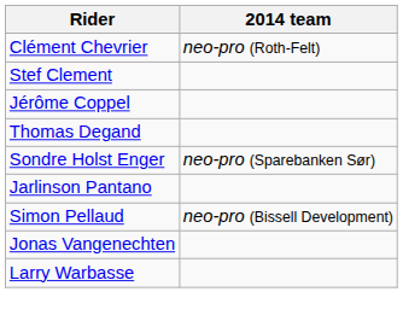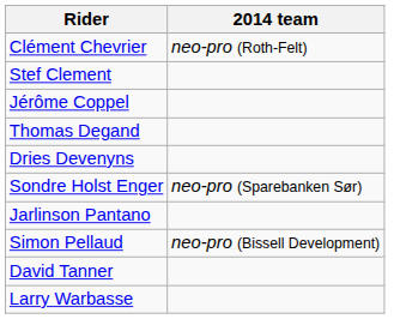 <table class="wikitable">
 <tr>
 <th>Rider</th>
 <th>2014 team</th>
 </tr>
 <tr>
 <td><a href='#'>Clément Chevrier</a></td>
 <td><em>neo-pro</em> <small>(Roth-Felt)</small></td>
 </tr>
 <tr>
 <td><a href='#'>Stef Clement</a></td>
 <td></td>
 </tr>
 <tr>
 <td><a href='#'>Jérôme Coppel</a></td>
 <td></td>
 </tr>
 <tr>
 <td><a href='#'>Thomas Degand</a></td>
 <td></td>
 </tr>
 <tr>
+<td><a href='#'>Dries Devenyns</a></td>
+<td></td>
+</tr>
+<tr>
 <td><a href='#'>Sondre Holst Enger</a></td>
 <td><em>neo-pro</em> <small>(Sparebanken Sør)</small></td>
 </tr>
 <tr>
 <td><a href='#'>Jarlinson Pantano</a></td>
 <td></td>
 </tr>
 <tr>
 <td><a href='#'>Simon Pellaud</a></td>
 <td><em>neo-pro</em> <small>(Bissell Development)</small></td>
 </tr>
 <tr>
-<td><a href='#'>Jonas Vangenechten</a></td>
+<td><a href='#'>David Tanner</a></td>
 <td></td>
 </tr>
 <tr>
 <td><a href='#'>Larry Warbasse</a></td>
 <td></td>
 </tr>
 </table>
